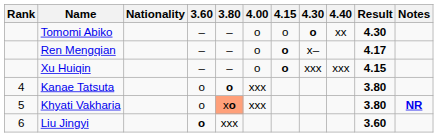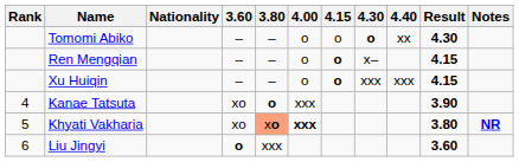 <table class="wikitable sortable" style="text-align:center;font-size:95%">
 <tr>
 <th>Rank</th>
 <th>Name</th>
 <th>Nationality</th>
 <th>3.60</th>
 <th>3.80</th>
 <th>4.00</th>
 <th>4.15</th>
 <th>4.30</th>
 <th>4.40</th>
 <th>Result</th>
 <th>Notes</th>
 </tr>
 <tr>
 <td></td>
 <td align=left><a href='#'>Tomomi Abiko</a></td>
 <td align=left></td>
 <td>–</td>
 <td>–</td>
 <td>o</td>
 <td>o</td>
 <td><strong>o</strong></td>
 <td>xx</td>
 <td><strong>4.30</strong></td>
 <td></td>
 </tr>
 <tr>
 <td></td>
 <td align=left><a href='#'>Ren Mengqian</a></td>
 <td align=left></td>
 <td>–</td>
 <td>–</td>
 <td>o</td>
 <td><strong>o</strong></td>
 <td>x–</td>
 <td></td>
-<td><strong>4.17</strong></td>
+<td><strong>4.15</strong></td>
 <td></td>
 </tr>
 <tr>
 <td></td>
 <td align=left><a href='#'>Xu Huiqin</a></td>
 <td align=left></td>
 <td>–</td>
 <td>–</td>
 <td>o</td>
 <td><strong>o</strong></td>
 <td>xxx</td>
 <td>xxx</td>
 <td><strong>4.15</strong></td>
 <td></td>
 </tr>
 <tr>
 <td>4</td>
 <td align=left><a href='#'>Kanae Tatsuta</a></td>
 <td align=left></td>
-<td>o</td>
+<td>xo</td>
 <td><strong>o</strong></td>
 <td>xxx</td>
 <td></td>
 <td></td>
 <td></td>
-<td><strong>3.80</strong></td>
+<td><strong>3.90</strong></td>
 <td></td>
 </tr>
 <tr>
 <td>5</td>
 <td align=left><a href='#'>Khyati Vakharia</a></td>
 <td align=left></td>
-<td>o</td>
+<td>xo</td>
 <td style="background: lightsalmon;">x<strong>o</strong></td>
-<td>xxx</td>
+<td><strong>xxx</strong></td>
 <td></td>
 <td></td>
 <td></td>
 <td><strong>3.80</strong></td>
 <td><strong><a href='#'>NR</a></strong></td>
 </tr>
 <tr>
 <td>6</td>
 <td align=left><a href='#'>Liu Jingyi</a></td>
 <td align=left></td>
 <td><strong>o</strong></td>
 <td>xxx</td>
 <td></td>
 <td></td>
 <td></td>
 <td></td>
 <td><strong>3.60</strong></td>
 <td></td>
 </tr>
 </table>
